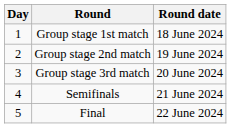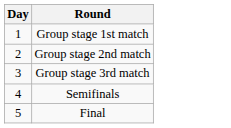 <table class="wikitable" style="text-align:center">
 <tr>
 <th>Day</th>
 <th>Round</th>
-<th>Round date</th>
 </tr>
 <tr>
 <td>1</td>
 <td>Group stage 1st match</td>
-<td>18 June 2024</td>
 </tr>
 <tr>
 <td>2</td>
 <td>Group stage 2nd match</td>
-<td>19 June 2024</td>
 </tr>
 <tr>
 <td>3</td>
 <td>Group stage 3rd match</td>
-<td>20 June 2024</td>
 </tr>
 <tr>
 <td>4</td>
 <td>Semifinals</td>
-<td>21 June 2024</td>
 </tr>
 <tr>
 <td>5</td>
 <td>Final</td>
-<td>22 June 2024</td>
 </tr>
 </table>
